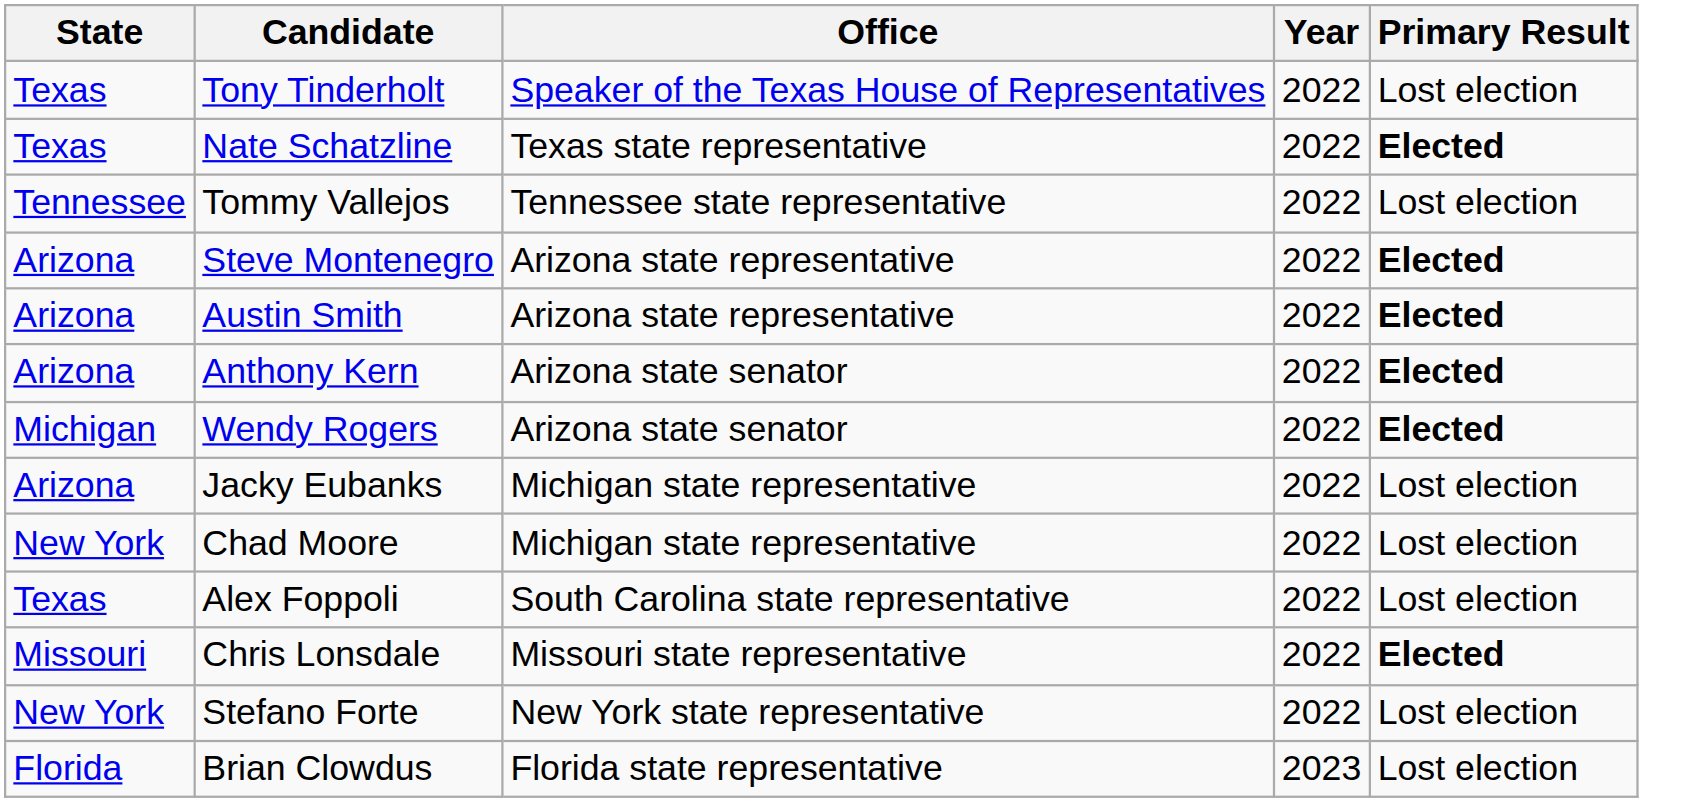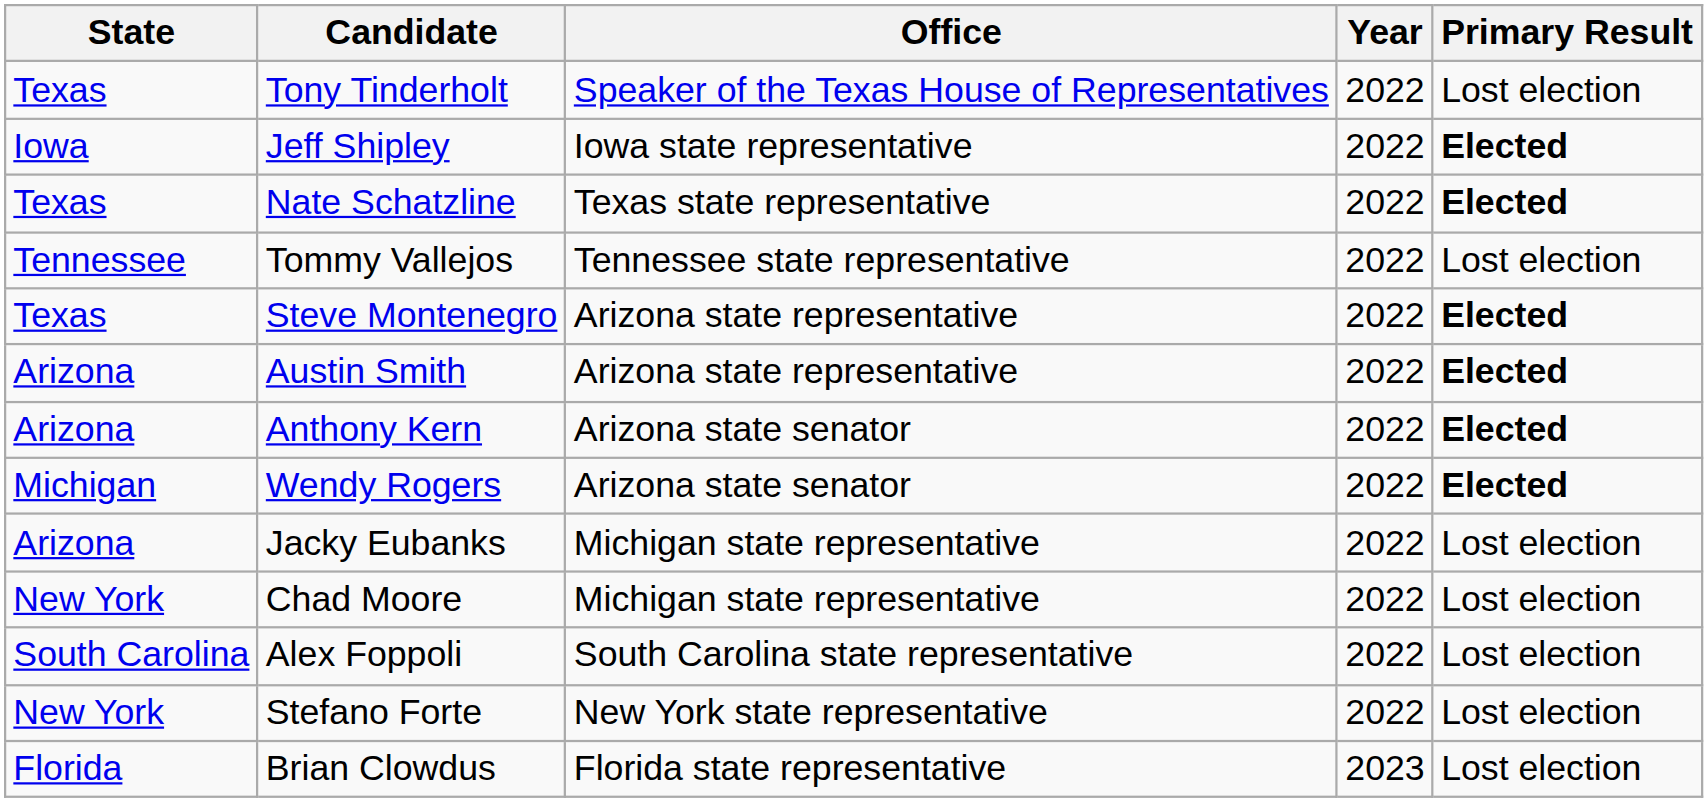 <table class="wikitable sortable">
 <tr>
 <th bgcolor="teal">State</th>
 <th>Candidate</th>
 <th>Office</th>
 <th>Year</th>
 <th bgcolor="teal">Primary Result</th>
 </tr>
 <tr>
 <td> <a href='#'>Texas</a></td>
 <td><a href='#'>Tony Tinderholt</a></td>
 <td><a href='#'>Speaker of the Texas House of Representatives</a></td>
 <td>2022</td>
 <td> Lost election</td>
 </tr>
 <tr>
+<td> <a href='#'>Iowa</a></td>
+<td><a href='#'>Jeff Shipley</a></td>
+<td>Iowa state representative</td>
+<td>2022</td>
+<td><strong></strong> <strong>Elected</strong></td>
+</tr>
+<tr>
 <td> <a href='#'>Texas</a></td>
 <td><a href='#'>Nate Schatzline</a></td>
 <td>Texas state representative</td>
 <td>2022</td>
 <td><strong></strong> <strong>Elected</strong></td>
 </tr>
 <tr>
 <td> <a href='#'>Tennessee</a></td>
 <td>Tommy Vallejos</td>
 <td>Tennessee state representative</td>
 <td>2022</td>
 <td> Lost election</td>
 </tr>
 <tr>
-<td> <a href='#'>Arizona</a></td>
+<td> <a href='#'>Texas</a></td>
 <td><a href='#'>Steve Montenegro</a></td>
 <td>Arizona state representative</td>
 <td>2022</td>
 <td><strong></strong> <strong>Elected</strong></td>
 </tr>
 <tr>
 <td> <a href='#'>Arizona</a></td>
 <td><a href='#'>Austin Smith</a></td>
 <td>Arizona state representative</td>
 <td>2022</td>
 <td><strong></strong> <strong>Elected</strong></td>
 </tr>
 <tr>
 <td> <a href='#'>Arizona</a></td>
 <td><a href='#'>Anthony Kern</a></td>
 <td>Arizona state senator</td>
 <td>2022</td>
 <td><strong></strong> <strong>Elected</strong></td>
 </tr>
 <tr>
 <td> <a href='#'>Michigan</a></td>
 <td><a href='#'>Wendy Rogers</a></td>
 <td>Arizona state senator</td>
 <td>2022</td>
 <td><strong></strong> <strong>Elected</strong></td>
 </tr>
 <tr>
 <td> <a href='#'>Arizona</a></td>
 <td>Jacky Eubanks</td>
 <td>Michigan state representative</td>
 <td>2022</td>
 <td> Lost election</td>
 </tr>
 <tr>
 <td> <a href='#'>New York</a></td>
 <td>Chad Moore</td>
 <td>Michigan state representative</td>
 <td>2022</td>
 <td> Lost election</td>
 </tr>
 <tr>
-<td> <a href='#'>Texas</a></td>
+<td> <a href='#'>South Carolina</a></td>
 <td>Alex Foppoli</td>
 <td>South Carolina state representative</td>
 <td>2022</td>
 <td> Lost election</td>
-</tr>
-<tr>
-<td> <a href='#'>Missouri</a></td>
-<td>Chris Lonsdale</td>
-<td>Missouri state representative</td>
-<td>2022</td>
-<td><strong></strong> <strong>Elected</strong></td>
 </tr>
 <tr>
 <td> <a href='#'>New York</a></td>
 <td>Stefano Forte</td>
 <td>New York state representative</td>
 <td>2022</td>
 <td> Lost election</td>
 </tr>
 <tr>
 <td> <a href='#'>Florida</a></td>
 <td>Brian Clowdus</td>
 <td>Florida state representative</td>
 <td>2023</td>
 <td> Lost election</td>
 </tr>
 </table>
